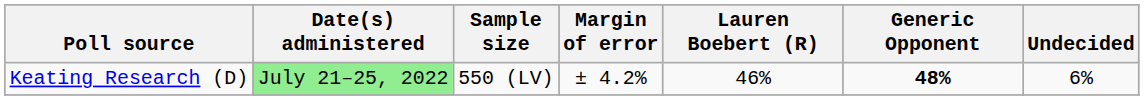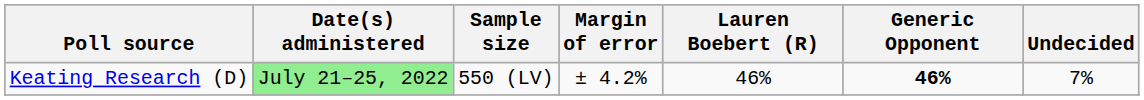 <table class="wikitable" style="font-size:90%;text-align:center;">
 <tr style="vertical-align:bottom">
 <th>Poll source</th>
 <th>Date(s)<br>administered</th>
 <th>Sample<br>size</th>
 <th>Margin<br>of error</th>
 <th style="width:100px;">Lauren<br>Boebert (R)</th>
 <th style="width:100px;">Generic<br>Opponent</th>
 <th>Undecided</th>
 </tr>
 <tr>
 <td style="text-align:left;"><a href='#'>Keating Research</a> (D)</td>
 <td style="background: lightgreen;">July 21–25, 2022</td>
 <td>550 (LV)</td>
 <td>± 4.2%</td>
 <td>46%</td>
-<td><strong>48%</strong></td>
-<td>6%</td>
+<td><strong>46%</strong></td>
+<td>7%</td>
 </tr>
 </table>
